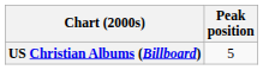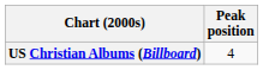 <table class="wikitable sortable plainrowheaders">
 <tr>
 <th scope="col">Chart (2000s)</th>
 <th scope="col">Peak<br>position</th>
 </tr>
 <tr>
 <th scope="row">US <a href='#'>Christian Albums</a> (<em><a href='#'>Billboard</a></em>)</th>
-<td align="center">5</td>
+<td align="center">4</td>
 </tr>
 </table>
